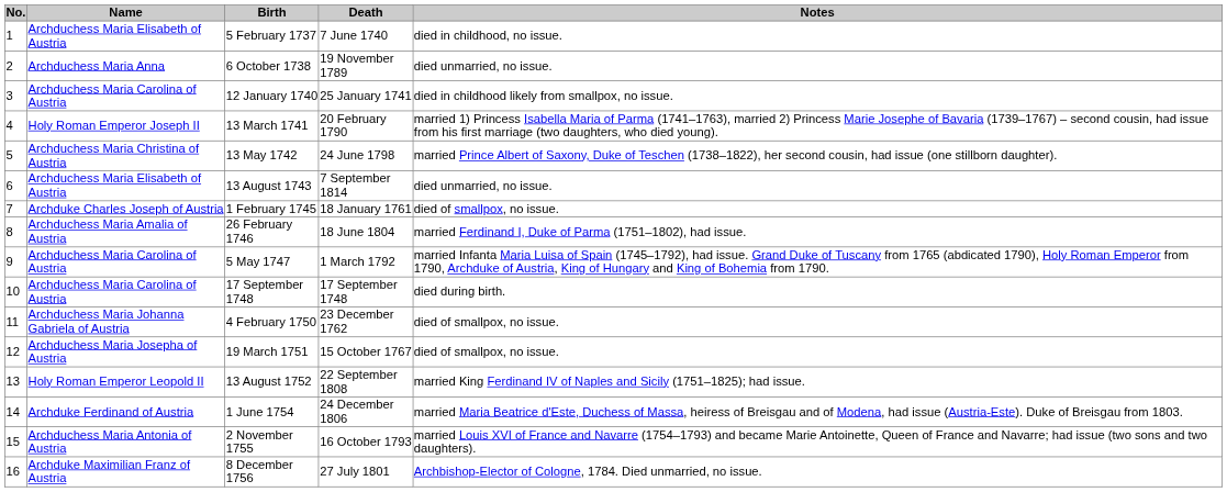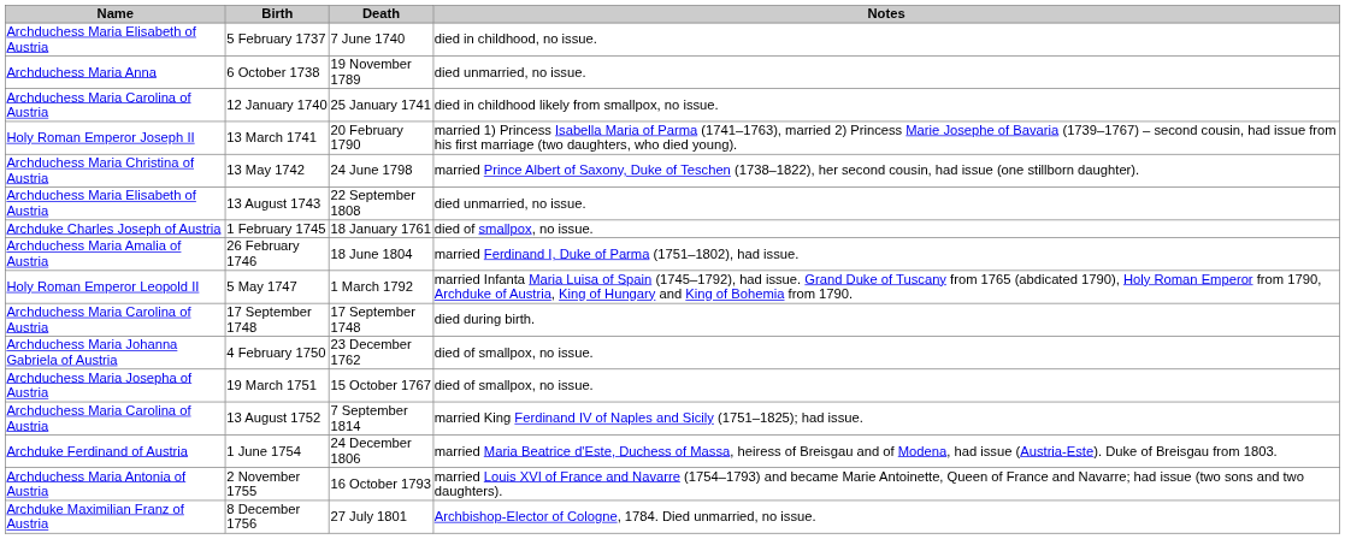 <table border=1 style="border-collapse: collapse;">
 <tr bgcolor=cccccc>
-<th>No.</th>
 <th>Name</th>
 <th>Birth</th>
 <th>Death</th>
 <th>Notes</th>
 </tr>
 <tr>
-<td>1</td>
 <td><a href='#'>Archduchess Maria Elisabeth of Austria</a></td>
 <td>5 February 1737</td>
 <td>7 June 1740</td>
 <td>died in childhood, no issue.</td>
 </tr>
 <tr>
-<td>2</td>
 <td><a href='#'>Archduchess Maria Anna</a></td>
 <td>6 October 1738</td>
 <td>19 November 1789</td>
 <td>died unmarried, no issue.</td>
 </tr>
 <tr>
-<td>3</td>
 <td><a href='#'>Archduchess Maria Carolina of Austria</a></td>
 <td>12 January 1740</td>
 <td>25 January 1741</td>
 <td>died in childhood likely from smallpox, no issue.</td>
 </tr>
 <tr>
-<td>4</td>
 <td><a href='#'>Holy Roman Emperor Joseph II</a></td>
 <td>13 March 1741</td>
 <td>20 February 1790</td>
 <td>married 1) Princess <a href='#'>Isabella Maria of Parma</a> (1741–1763), married 2) Princess <a href='#'>Marie Josephe of Bavaria</a> (1739–1767) – second cousin, had issue from his first marriage (two daughters, who died young).</td>
 </tr>
 <tr>
-<td>5</td>
 <td><a href='#'>Archduchess Maria Christina of Austria</a></td>
 <td>13 May 1742</td>
 <td>24 June 1798</td>
 <td>married <a href='#'>Prince Albert of Saxony, Duke of Teschen</a> (1738–1822), her second cousin, had issue (one stillborn daughter).</td>
 </tr>
 <tr>
-<td>6</td>
 <td><a href='#'>Archduchess Maria Elisabeth of Austria</a></td>
 <td>13 August 1743</td>
-<td>7 September 1814</td>
+<td>22 September 1808</td>
 <td>died unmarried, no issue.</td>
 </tr>
 <tr>
-<td>7</td>
 <td><a href='#'>Archduke Charles Joseph of Austria</a></td>
 <td>1 February 1745</td>
 <td>18 January 1761</td>
 <td>died of <a href='#'>smallpox</a>, no issue.</td>
 </tr>
 <tr>
-<td>8</td>
 <td><a href='#'>Archduchess Maria Amalia of Austria</a></td>
 <td>26 February 1746</td>
 <td>18 June 1804</td>
 <td>married <a href='#'>Ferdinand I, Duke of Parma</a> (1751–1802), had issue.</td>
 </tr>
 <tr>
-<td>9</td>
-<td><a href='#'>Archduchess Maria Carolina of Austria</a></td>
+<td><a href='#'>Holy Roman Emperor Leopold II</a></td>
 <td>5 May 1747</td>
 <td>1 March 1792</td>
 <td>married Infanta <a href='#'>Maria Luisa of Spain</a> (1745–1792), had issue. <a href='#'>Grand Duke of Tuscany</a> from 1765 (abdicated 1790), <a href='#'>Holy Roman Emperor</a> from 1790, <a href='#'>Archduke of Austria</a>, <a href='#'>King of Hungary</a> and <a href='#'>King of Bohemia</a> from 1790.</td>
 </tr>
 <tr>
-<td>10</td>
 <td><a href='#'>Archduchess Maria Carolina of Austria</a></td>
 <td>17 September 1748</td>
 <td>17 September 1748</td>
 <td>died during birth.</td>
 </tr>
 <tr>
-<td>11</td>
 <td><a href='#'>Archduchess Maria Johanna Gabriela of Austria</a></td>
 <td>4 February 1750</td>
 <td>23 December 1762</td>
 <td>died of smallpox, no issue.</td>
 </tr>
 <tr>
-<td>12</td>
 <td><a href='#'>Archduchess Maria Josepha of Austria</a></td>
 <td>19 March 1751</td>
 <td>15 October 1767</td>
 <td>died of smallpox, no issue.</td>
 </tr>
 <tr>
-<td>13</td>
-<td><a href='#'>Holy Roman Emperor Leopold II</a></td>
+<td><a href='#'>Archduchess Maria Carolina of Austria</a></td>
 <td>13 August 1752</td>
-<td>22 September 1808</td>
+<td>7 September 1814</td>
 <td>married King <a href='#'>Ferdinand IV of Naples and Sicily</a> (1751–1825); had issue.</td>
 </tr>
 <tr>
-<td>14</td>
 <td><a href='#'>Archduke Ferdinand of Austria</a></td>
 <td>1 June 1754</td>
 <td>24 December 1806</td>
 <td>married <a href='#'>Maria Beatrice d'Este, Duchess of Massa</a>, heiress of Breisgau and of <a href='#'>Modena</a>, had issue (<a href='#'>Austria-Este</a>). Duke of Breisgau from 1803.</td>
 </tr>
 <tr>
-<td>15</td>
 <td><a href='#'>Archduchess Maria Antonia of Austria</a></td>
 <td>2 November 1755</td>
 <td>16 October 1793</td>
 <td>married <a href='#'>Louis XVI of France and Navarre</a> (1754–1793) and became Marie Antoinette, Queen of France and Navarre; had issue (two sons and two daughters).</td>
 </tr>
 <tr>
-<td>16</td>
 <td><a href='#'>Archduke Maximilian Franz of Austria</a></td>
 <td>8 December 1756</td>
 <td>27 July 1801</td>
 <td><a href='#'>Archbishop-Elector of Cologne</a>, 1784. Died unmarried, no issue.</td>
 </tr>
 </table>
